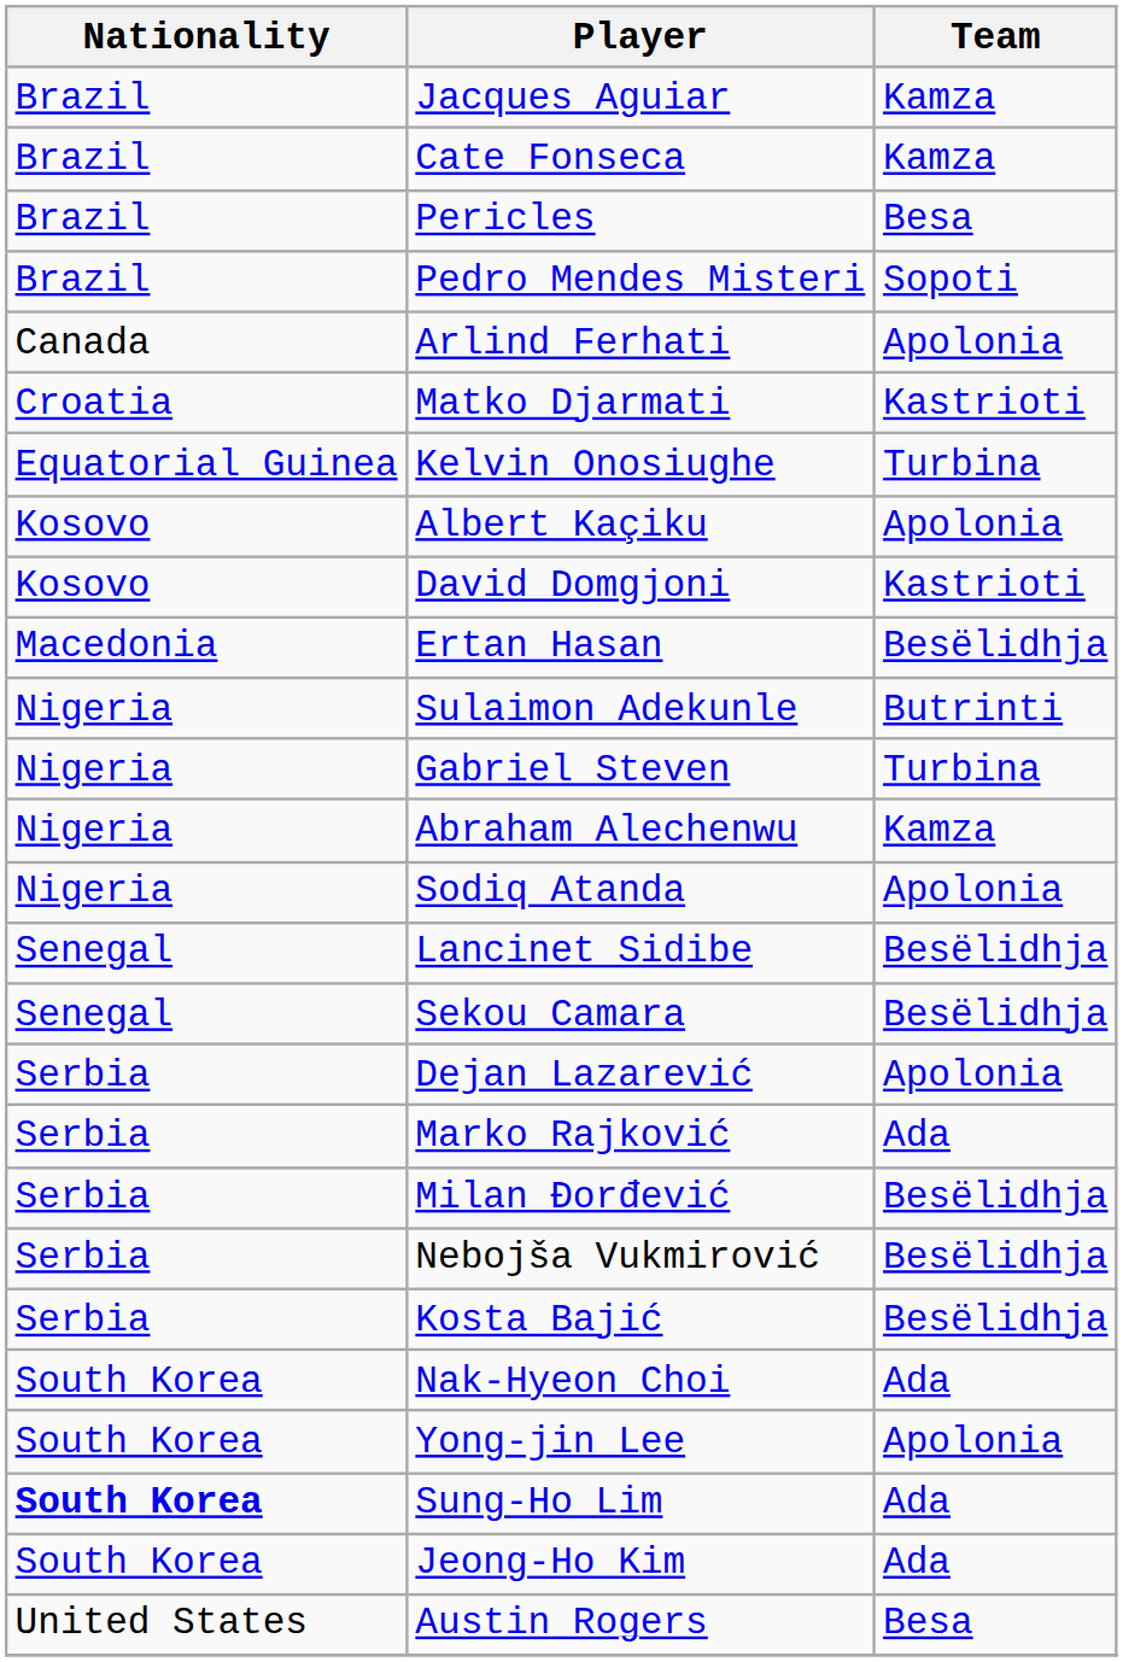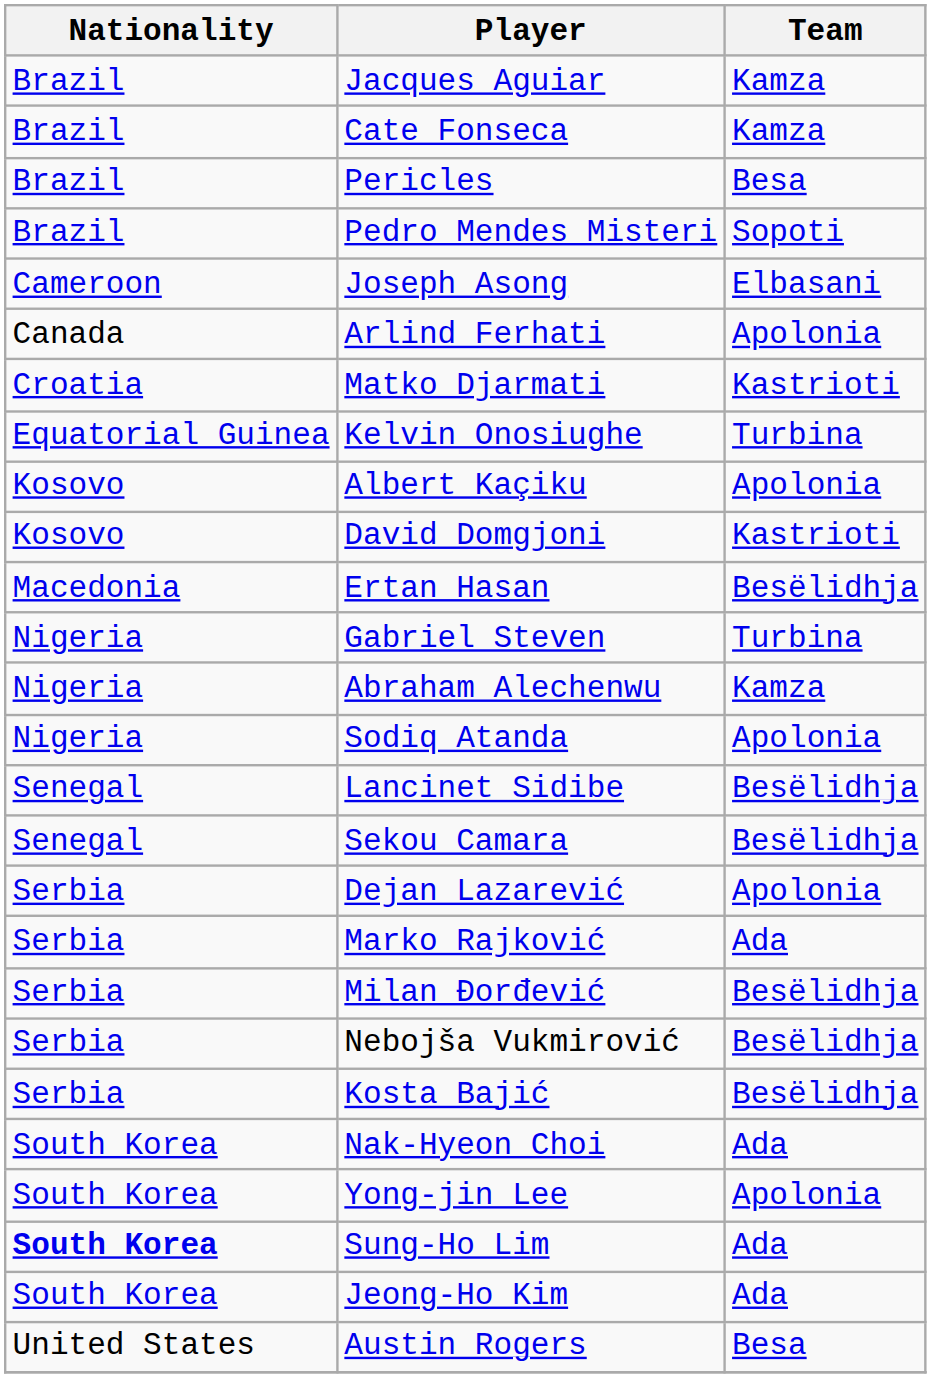 <table class="wikitable sortable">
 <tr>
 <th>Nationality</th>
 <th>Player</th>
 <th>Team</th>
 </tr>
 <tr>
 <td> <a href='#'>Brazil</a></td>
 <td><a href='#'>Jacques Aguiar</a></td>
 <td><a href='#'>Kamza</a></td>
 </tr>
 <tr>
 <td> <a href='#'>Brazil</a></td>
 <td><a href='#'>Cate Fonseca</a></td>
 <td><a href='#'>Kamza</a></td>
 </tr>
 <tr>
 <td> <a href='#'>Brazil</a></td>
 <td><a href='#'>Pericles</a></td>
 <td><a href='#'>Besa</a></td>
 </tr>
 <tr>
 <td> <a href='#'>Brazil</a></td>
 <td><a href='#'>Pedro Mendes Misteri</a></td>
 <td><a href='#'>Sopoti</a></td>
+</tr>
+<tr>
+<td> <a href='#'>Cameroon</a></td>
+<td><a href='#'>Joseph Asong</a></td>
+<td><a href='#'>Elbasani</a></td>
 </tr>
 <tr>
 <td> Canada</td>
 <td><a href='#'>Arlind Ferhati</a></td>
 <td><a href='#'>Apolonia</a></td>
 </tr>
 <tr>
 <td> <a href='#'>Croatia</a></td>
 <td><a href='#'>Matko Djarmati</a></td>
 <td><a href='#'>Kastrioti</a></td>
 </tr>
 <tr>
 <td> <a href='#'>Equatorial Guinea</a></td>
 <td><a href='#'>Kelvin Onosiughe</a></td>
 <td><a href='#'>Turbina</a></td>
 </tr>
 <tr>
 <td> <a href='#'>Kosovo</a></td>
 <td><a href='#'>Albert Kaçiku</a></td>
 <td><a href='#'>Apolonia</a></td>
 </tr>
 <tr>
 <td> <a href='#'>Kosovo</a></td>
 <td><a href='#'>David Domgjoni</a></td>
 <td><a href='#'>Kastrioti</a></td>
 </tr>
 <tr>
 <td> <a href='#'>Macedonia</a></td>
 <td><a href='#'>Ertan Hasan</a></td>
 <td><a href='#'>Besëlidhja</a></td>
-</tr>
-<tr>
-<td> <a href='#'>Nigeria</a></td>
-<td><a href='#'>Sulaimon Adekunle</a></td>
-<td><a href='#'>Butrinti</a></td>
 </tr>
 <tr>
 <td> <a href='#'>Nigeria</a></td>
 <td><a href='#'>Gabriel Steven</a></td>
 <td><a href='#'>Turbina</a></td>
 </tr>
 <tr>
 <td> <a href='#'>Nigeria</a></td>
 <td><a href='#'>Abraham Alechenwu</a></td>
 <td><a href='#'>Kamza</a></td>
 </tr>
 <tr>
 <td> <a href='#'>Nigeria</a></td>
 <td><a href='#'>Sodiq Atanda</a></td>
 <td><a href='#'>Apolonia</a></td>
 </tr>
 <tr>
 <td> <a href='#'>Senegal</a></td>
 <td><a href='#'>Lancinet Sidibe</a></td>
 <td><a href='#'>Besëlidhja</a></td>
 </tr>
 <tr>
 <td> <a href='#'>Senegal</a></td>
 <td><a href='#'>Sekou Camara</a></td>
 <td><a href='#'>Besëlidhja</a></td>
 </tr>
 <tr>
 <td> <a href='#'>Serbia</a></td>
 <td><a href='#'>Dejan Lazarević</a></td>
 <td><a href='#'>Apolonia</a></td>
 </tr>
 <tr>
 <td> <a href='#'>Serbia</a></td>
 <td><a href='#'>Marko Rajković</a></td>
 <td><a href='#'>Ada</a></td>
 </tr>
 <tr>
 <td> <a href='#'>Serbia</a></td>
 <td><a href='#'>Milan Đorđević</a></td>
 <td><a href='#'>Besëlidhja</a></td>
 </tr>
 <tr>
 <td> <a href='#'>Serbia</a></td>
 <td>Nebojša Vukmirović</td>
 <td><a href='#'>Besëlidhja</a></td>
 </tr>
 <tr>
 <td> <a href='#'>Serbia</a></td>
 <td><a href='#'>Kosta Bajić</a></td>
 <td><a href='#'>Besëlidhja</a></td>
 </tr>
 <tr>
 <td> <a href='#'>South Korea</a></td>
 <td><a href='#'>Nak-Hyeon Choi</a></td>
 <td><a href='#'>Ada</a></td>
 </tr>
 <tr>
 <td> <a href='#'>South Korea</a></td>
 <td><a href='#'>Yong-jin Lee</a></td>
 <td><a href='#'>Apolonia</a></td>
 </tr>
 <tr>
 <td><strong> <a href='#'>South Korea</a></strong></td>
 <td><a href='#'>Sung-Ho Lim</a></td>
 <td><a href='#'>Ada</a></td>
 </tr>
 <tr>
 <td> <a href='#'>South Korea</a></td>
 <td><a href='#'>Jeong-Ho Kim</a></td>
 <td><a href='#'>Ada</a></td>
 </tr>
 <tr>
 <td> United States</td>
 <td><a href='#'>Austin Rogers</a></td>
 <td><a href='#'>Besa</a></td>
 </tr>
 <tr>
 </tr>
 </table>
